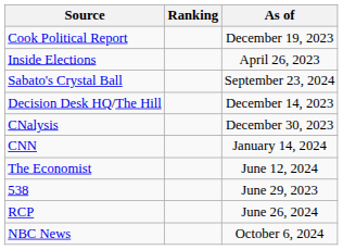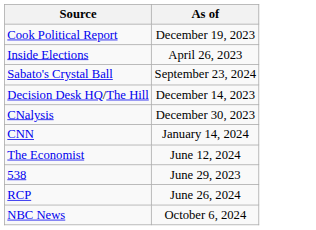 <table class="wikitable" style="text-align:center">
 <tr>
 <th>Source</th>
-<th>Ranking</th>
 <th>As of</th>
 </tr>
 <tr>
 <td align=left><a href='#'>Cook Political Report</a></td>
-<td></td>
 <td>December 19, 2023</td>
 </tr>
 <tr>
 <td align=left><a href='#'>Inside Elections</a></td>
-<td></td>
 <td>April 26, 2023</td>
 </tr>
 <tr>
 <td align=left><a href='#'>Sabato's Crystal Ball</a></td>
-<td></td>
 <td>September 23, 2024</td>
 </tr>
 <tr>
 <td align=left><a href='#'>Decision Desk HQ</a>/<a href='#'>The Hill</a></td>
-<td></td>
 <td>December 14, 2023</td>
 </tr>
 <tr>
 <td align=left><a href='#'>CNalysis</a></td>
-<td></td>
 <td>December 30, 2023</td>
 </tr>
 <tr>
 <td align=left><a href='#'>CNN</a></td>
-<td></td>
 <td>January 14, 2024</td>
 </tr>
 <tr>
 <td align=left><a href='#'>The Economist</a></td>
-<td></td>
 <td>June 12, 2024</td>
 </tr>
 <tr>
 <td align="left"><a href='#'>538</a></td>
-<td></td>
 <td>June 29, 2023</td>
 </tr>
 <tr>
 <td align="left"><a href='#'>RCP</a></td>
-<td></td>
 <td>June 26, 2024</td>
 </tr>
 <tr>
 <td align="left"><a href='#'>NBC News</a></td>
-<td></td>
 <td>October 6, 2024</td>
 </tr>
 </table>
